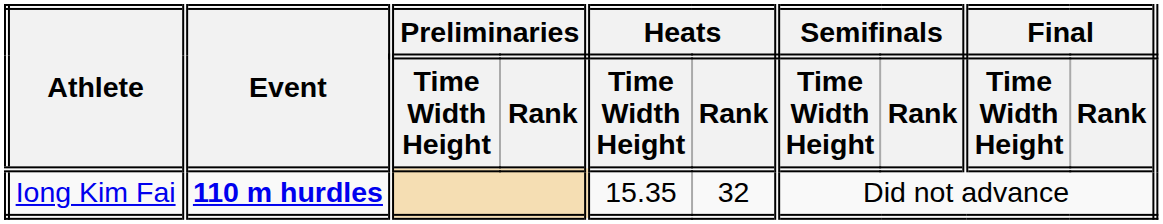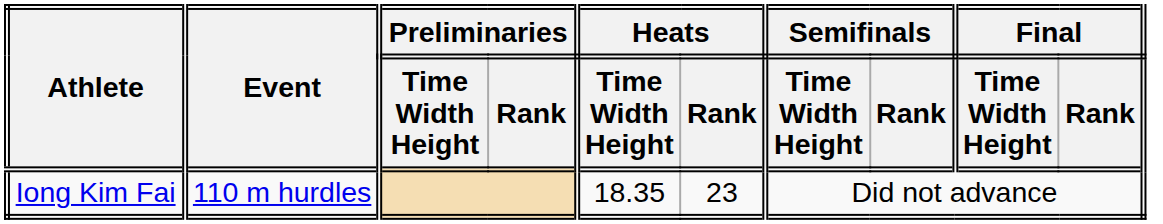 <table class=wikitable style="font-size:90%; border: double;">
 <tr>
 <th rowspan="2" style="border-right:double">Athlete</th>
 <th rowspan="2" style="border-right:double">Event</th>
 <th colspan="2" style="border-right:double; border-bottom:double;">Preliminaries</th>
 <th colspan="2" style="border-right:double; border-bottom:double;">Heats</th>
 <th colspan="2" style="border-right:double; border-bottom:double;">Semifinals</th>
 <th colspan="2" style="border-right:double; border-bottom:double;">Final</th>
 </tr>
 <tr>
 <th>Time<br>Width<br>Height</th>
 <th style="border-right:double">Rank</th>
 <th>Time<br>Width<br>Height</th>
 <th style="border-right:double">Rank</th>
 <th>Time<br>Width<br>Height</th>
 <th style="border-right:double">Rank</th>
 <th>Time<br>Width<br>Height</th>
 <th style="border-right:double">Rank</th>
 </tr>
 <tr style="border-top: double;">
 <td style="border-right:double"><a href='#'>Iong Kim Fai</a></td>
-<td style="border-right:double"><strong><a href='#'>110 m hurdles</a></strong></td>
+<td style="border-right:double"><a href='#'>110 m hurdles</a></td>
 <td style="border-right:double" colspan= 2 bgcolor="wheat"></td>
-<td align=center>15.35</td>
-<td align=center style="border-right:double">32</td>
+<td align=center>18.35</td>
+<td align=center style="border-right:double">23</td>
 <td colspan="4" align=center>Did not advance</td>
 </tr>
 </table>
